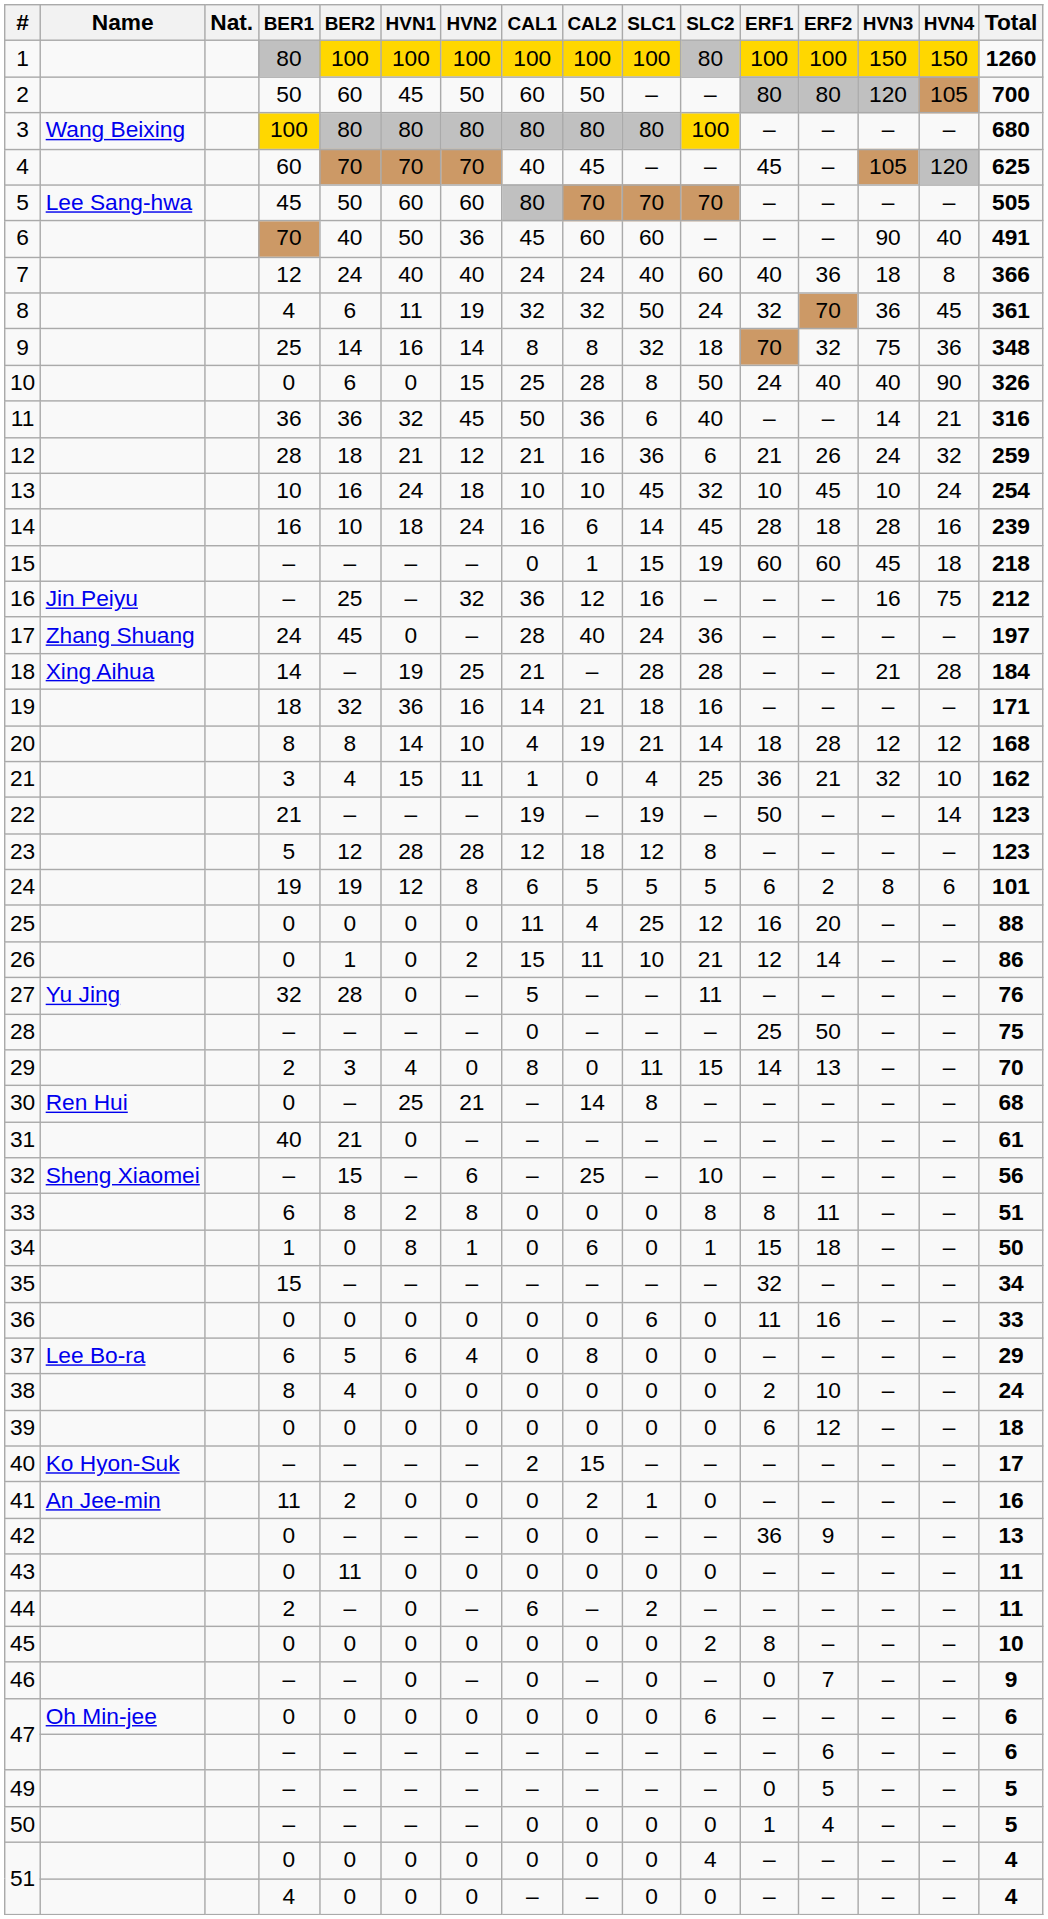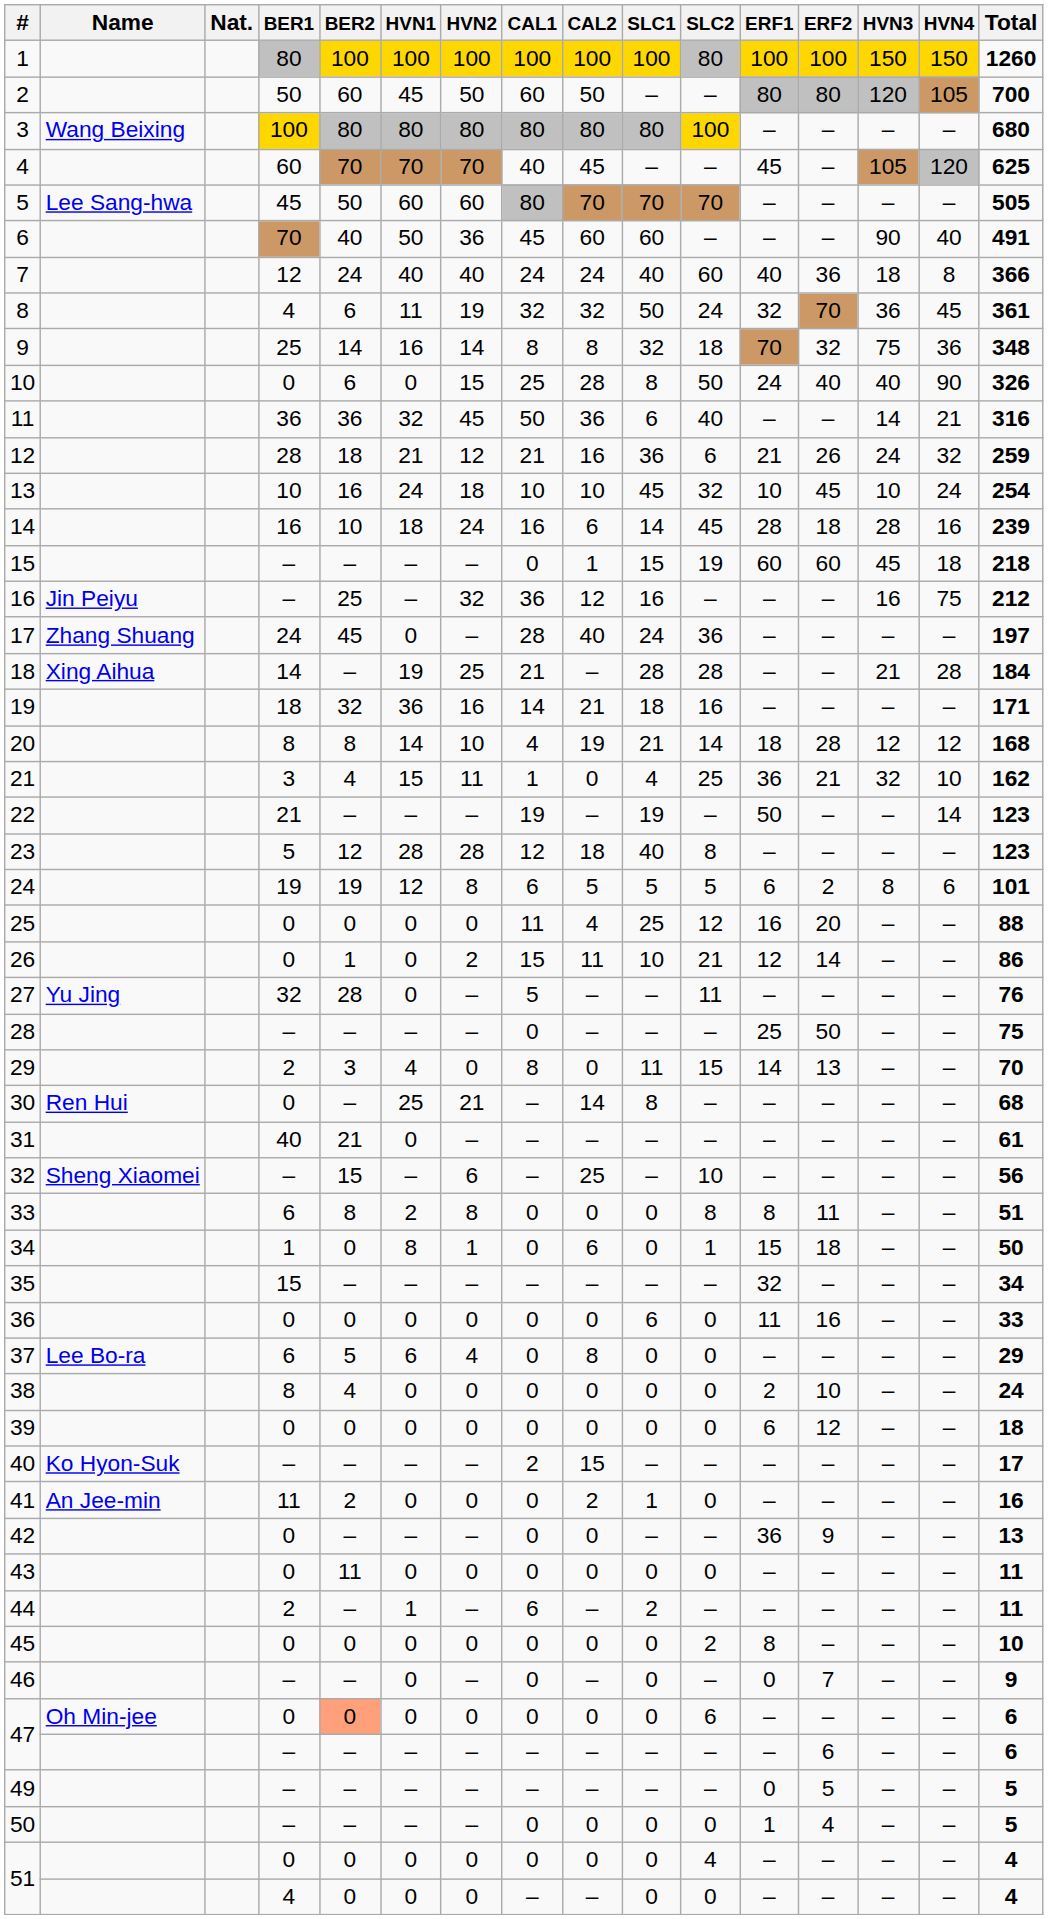 <table class="wikitable sortable" style="text-align:center;">
 <tr>
 <th>#</th>
 <th>Name</th>
 <th>Nat.</th>
 <th><small>BER1</small></th>
 <th><small>BER2</small></th>
 <th><small>HVN1</small></th>
 <th><small>HVN2</small></th>
 <th><small>CAL1</small></th>
 <th><small>CAL2</small></th>
 <th><small>SLC1</small></th>
 <th><small>SLC2</small></th>
 <th><small>ERF1</small></th>
 <th><small>ERF2</small></th>
 <th><small>HVN3</small></th>
 <th><small>HVN4</small></th>
 <th>Total</th>
 </tr>
 <tr>
 <td>1</td>
 <td align=left><strong></strong></td>
 <td></td>
 <td bgcolor="silver">80</td>
 <td bgcolor="gold">100</td>
 <td bgcolor="gold">100</td>
 <td bgcolor="gold">100</td>
 <td bgcolor="gold">100</td>
 <td bgcolor="gold">100</td>
 <td bgcolor="gold">100</td>
 <td bgcolor="silver">80</td>
 <td bgcolor="gold">100</td>
 <td bgcolor="gold">100</td>
 <td bgcolor="gold">150</td>
 <td bgcolor="gold">150</td>
 <td><strong>1260</strong></td>
 </tr>
 <tr>
 <td>2</td>
 <td align=left></td>
 <td></td>
 <td>50</td>
 <td>60</td>
 <td>45</td>
 <td>50</td>
 <td>60</td>
 <td>50</td>
 <td>–</td>
 <td>–</td>
 <td bgcolor="silver">80</td>
 <td bgcolor="silver">80</td>
 <td bgcolor="silver">120</td>
 <td bgcolor=CC9966>105</td>
 <td><strong>700</strong></td>
 </tr>
 <tr>
 <td>3</td>
 <td align=left><a href='#'>Wang Beixing</a></td>
 <td></td>
 <td bgcolor="gold">100</td>
 <td bgcolor="silver">80</td>
 <td bgcolor="silver">80</td>
 <td bgcolor="silver">80</td>
 <td bgcolor="silver">80</td>
 <td bgcolor="silver">80</td>
 <td bgcolor="silver">80</td>
 <td bgcolor="gold">100</td>
 <td>–</td>
 <td>–</td>
 <td>–</td>
 <td>–</td>
 <td><strong>680</strong></td>
 </tr>
 <tr>
 <td>4</td>
 <td align=left></td>
 <td></td>
 <td>60</td>
 <td bgcolor=CC9966>70</td>
 <td bgcolor=CC9966>70</td>
 <td bgcolor=CC9966>70</td>
 <td>40</td>
 <td>45</td>
 <td>–</td>
 <td>–</td>
 <td>45</td>
 <td>–</td>
 <td bgcolor=CC9966>105</td>
 <td bgcolor="silver">120</td>
 <td><strong>625</strong></td>
 </tr>
 <tr>
 <td>5</td>
 <td align=left><a href='#'>Lee Sang-hwa</a></td>
 <td></td>
 <td>45</td>
 <td>50</td>
 <td>60</td>
 <td>60</td>
 <td bgcolor="silver">80</td>
 <td bgcolor=CC9966>70</td>
 <td bgcolor=CC9966>70</td>
 <td bgcolor=CC9966>70</td>
 <td>–</td>
 <td>–</td>
 <td>–</td>
 <td>–</td>
 <td><strong>505</strong></td>
 </tr>
 <tr>
 <td>6</td>
 <td align=left></td>
 <td></td>
 <td bgcolor=CC9966>70</td>
 <td>40</td>
 <td>50</td>
 <td>36</td>
 <td>45</td>
 <td>60</td>
 <td>60</td>
 <td>–</td>
 <td>–</td>
 <td>–</td>
 <td>90</td>
 <td>40</td>
 <td><strong>491</strong></td>
 </tr>
 <tr>
 <td>7</td>
 <td align=left></td>
 <td></td>
 <td>12</td>
 <td>24</td>
 <td>40</td>
 <td>40</td>
 <td>24</td>
 <td>24</td>
 <td>40</td>
 <td>60</td>
 <td>40</td>
 <td>36</td>
 <td>18</td>
 <td>8</td>
 <td><strong>366</strong></td>
 </tr>
 <tr>
 <td>8</td>
 <td align=left></td>
 <td></td>
 <td>4</td>
 <td>6</td>
 <td>11</td>
 <td>19</td>
 <td>32</td>
 <td>32</td>
 <td>50</td>
 <td>24</td>
 <td>32</td>
 <td bgcolor=CC9966>70</td>
 <td>36</td>
 <td>45</td>
 <td><strong>361</strong></td>
 </tr>
 <tr>
 <td>9</td>
 <td align=left></td>
 <td></td>
 <td>25</td>
 <td>14</td>
 <td>16</td>
 <td>14</td>
 <td>8</td>
 <td>8</td>
 <td>32</td>
 <td>18</td>
 <td bgcolor=CC9966>70</td>
 <td>32</td>
 <td>75</td>
 <td>36</td>
 <td><strong>348</strong></td>
 </tr>
 <tr>
 <td>10</td>
 <td align=left></td>
 <td></td>
 <td>0</td>
 <td>6</td>
 <td>0</td>
 <td>15</td>
 <td>25</td>
 <td>28</td>
 <td>8</td>
 <td>50</td>
 <td>24</td>
 <td>40</td>
 <td>40</td>
 <td>90</td>
 <td><strong>326</strong></td>
 </tr>
 <tr>
 <td>11</td>
 <td align=left></td>
 <td></td>
 <td>36</td>
 <td>36</td>
 <td>32</td>
 <td>45</td>
 <td>50</td>
 <td>36</td>
 <td>6</td>
 <td>40</td>
 <td>–</td>
 <td>–</td>
 <td>14</td>
 <td>21</td>
 <td><strong>316</strong></td>
 </tr>
 <tr>
 <td>12</td>
 <td align=left></td>
 <td></td>
 <td>28</td>
 <td>18</td>
 <td>21</td>
 <td>12</td>
 <td>21</td>
 <td>16</td>
 <td>36</td>
 <td>6</td>
 <td>21</td>
 <td>26</td>
 <td>24</td>
 <td>32</td>
 <td><strong>259</strong></td>
 </tr>
 <tr>
 <td>13</td>
 <td align=left></td>
 <td></td>
 <td>10</td>
 <td>16</td>
 <td>24</td>
 <td>18</td>
 <td>10</td>
 <td>10</td>
 <td>45</td>
 <td>32</td>
 <td>10</td>
 <td>45</td>
 <td>10</td>
 <td>24</td>
 <td><strong>254</strong></td>
 </tr>
 <tr>
 <td>14</td>
 <td align=left></td>
 <td></td>
 <td>16</td>
 <td>10</td>
 <td>18</td>
 <td>24</td>
 <td>16</td>
 <td>6</td>
 <td>14</td>
 <td>45</td>
 <td>28</td>
 <td>18</td>
 <td>28</td>
 <td>16</td>
 <td><strong>239</strong></td>
 </tr>
 <tr>
 <td>15</td>
 <td align=left></td>
 <td></td>
 <td>–</td>
 <td>–</td>
 <td>–</td>
 <td>–</td>
 <td>0</td>
 <td>1</td>
 <td>15</td>
 <td>19</td>
 <td>60</td>
 <td>60</td>
 <td>45</td>
 <td>18</td>
 <td><strong>218</strong></td>
 </tr>
 <tr>
 <td>16</td>
 <td align=left><a href='#'>Jin Peiyu</a></td>
 <td></td>
 <td>–</td>
 <td>25</td>
 <td>–</td>
 <td>32</td>
 <td>36</td>
 <td>12</td>
 <td>16</td>
 <td>–</td>
 <td>–</td>
 <td>–</td>
 <td>16</td>
 <td>75</td>
 <td><strong>212</strong></td>
 </tr>
 <tr>
 <td>17</td>
 <td align=left><a href='#'>Zhang Shuang</a></td>
 <td></td>
 <td>24</td>
 <td>45</td>
 <td>0</td>
 <td>–</td>
 <td>28</td>
 <td>40</td>
 <td>24</td>
 <td>36</td>
 <td>–</td>
 <td>–</td>
 <td>–</td>
 <td>–</td>
 <td><strong>197</strong></td>
 </tr>
 <tr>
 <td>18</td>
 <td align=left><a href='#'>Xing Aihua</a></td>
 <td></td>
 <td>14</td>
 <td>–</td>
 <td>19</td>
 <td>25</td>
 <td>21</td>
 <td>–</td>
 <td>28</td>
 <td>28</td>
 <td>–</td>
 <td>–</td>
 <td>21</td>
 <td>28</td>
 <td><strong>184</strong></td>
 </tr>
 <tr>
 <td>19</td>
 <td align=left></td>
 <td></td>
 <td>18</td>
 <td>32</td>
 <td>36</td>
 <td>16</td>
 <td>14</td>
 <td>21</td>
 <td>18</td>
 <td>16</td>
 <td>–</td>
 <td>–</td>
 <td>–</td>
 <td>–</td>
 <td><strong>171</strong></td>
 </tr>
 <tr>
 <td>20</td>
 <td align=left></td>
 <td></td>
 <td>8</td>
 <td>8</td>
 <td>14</td>
 <td>10</td>
 <td>4</td>
 <td>19</td>
 <td>21</td>
 <td>14</td>
 <td>18</td>
 <td>28</td>
 <td>12</td>
 <td>12</td>
 <td><strong>168</strong></td>
 </tr>
 <tr>
 <td>21</td>
 <td align=left></td>
 <td></td>
 <td>3</td>
 <td>4</td>
 <td>15</td>
 <td>11</td>
 <td>1</td>
 <td>0</td>
 <td>4</td>
 <td>25</td>
 <td>36</td>
 <td>21</td>
 <td>32</td>
 <td>10</td>
 <td><strong>162</strong></td>
 </tr>
 <tr>
 <td>22</td>
 <td align=left></td>
 <td></td>
 <td>21</td>
 <td>–</td>
 <td>–</td>
 <td>–</td>
 <td>19</td>
 <td>–</td>
 <td>19</td>
 <td>–</td>
 <td>50</td>
 <td>–</td>
 <td>–</td>
 <td>14</td>
 <td><strong>123</strong></td>
 </tr>
 <tr>
 <td>23</td>
 <td align=left></td>
 <td></td>
 <td>5</td>
 <td>12</td>
 <td>28</td>
 <td>28</td>
 <td>12</td>
 <td>18</td>
-<td>12</td>
+<td>40</td>
 <td>8</td>
 <td>–</td>
 <td>–</td>
 <td>–</td>
 <td>–</td>
 <td><strong>123</strong></td>
 </tr>
 <tr>
 <td>24</td>
 <td align=left></td>
 <td></td>
 <td>19</td>
 <td>19</td>
 <td>12</td>
 <td>8</td>
 <td>6</td>
 <td>5</td>
 <td>5</td>
 <td>5</td>
 <td>6</td>
 <td>2</td>
 <td>8</td>
 <td>6</td>
 <td><strong>101</strong></td>
 </tr>
 <tr>
 <td>25</td>
 <td align=left></td>
 <td></td>
 <td>0</td>
 <td>0</td>
 <td>0</td>
 <td>0</td>
 <td>11</td>
 <td>4</td>
 <td>25</td>
 <td>12</td>
 <td>16</td>
 <td>20</td>
 <td>–</td>
 <td>–</td>
 <td><strong>88</strong></td>
 </tr>
 <tr>
 <td>26</td>
 <td align=left></td>
 <td></td>
 <td>0</td>
 <td>1</td>
 <td>0</td>
 <td>2</td>
 <td>15</td>
 <td>11</td>
 <td>10</td>
 <td>21</td>
 <td>12</td>
 <td>14</td>
 <td>–</td>
 <td>–</td>
 <td><strong>86</strong></td>
 </tr>
 <tr>
 <td>27</td>
 <td align=left><a href='#'>Yu Jing</a></td>
 <td></td>
 <td>32</td>
 <td>28</td>
 <td>0</td>
 <td>–</td>
 <td>5</td>
 <td>–</td>
 <td>–</td>
 <td>11</td>
 <td>–</td>
 <td>–</td>
 <td>–</td>
 <td>–</td>
 <td><strong>76</strong></td>
 </tr>
 <tr>
 <td>28</td>
 <td align=left></td>
 <td></td>
 <td>–</td>
 <td>–</td>
 <td>–</td>
 <td>–</td>
 <td>0</td>
 <td>–</td>
 <td>–</td>
 <td>–</td>
 <td>25</td>
 <td>50</td>
 <td>–</td>
 <td>–</td>
 <td><strong>75</strong></td>
 </tr>
 <tr>
 <td>29</td>
 <td align=left></td>
 <td></td>
 <td>2</td>
 <td>3</td>
 <td>4</td>
 <td>0</td>
 <td>8</td>
 <td>0</td>
 <td>11</td>
 <td>15</td>
 <td>14</td>
 <td>13</td>
 <td>–</td>
 <td>–</td>
 <td><strong>70</strong></td>
 </tr>
 <tr>
 <td>30</td>
 <td align=left><a href='#'>Ren Hui</a></td>
 <td></td>
 <td>0</td>
 <td>–</td>
 <td>25</td>
 <td>21</td>
 <td>–</td>
 <td>14</td>
 <td>8</td>
 <td>–</td>
 <td>–</td>
 <td>–</td>
 <td>–</td>
 <td>–</td>
 <td><strong>68</strong></td>
 </tr>
 <tr>
 <td>31</td>
 <td align=left></td>
 <td></td>
 <td>40</td>
 <td>21</td>
 <td>0</td>
 <td>–</td>
 <td>–</td>
 <td>–</td>
 <td>–</td>
 <td>–</td>
 <td>–</td>
 <td>–</td>
 <td>–</td>
 <td>–</td>
 <td><strong>61</strong></td>
 </tr>
 <tr>
 <td>32</td>
 <td align=left><a href='#'>Sheng Xiaomei</a></td>
 <td></td>
 <td>–</td>
 <td>15</td>
 <td>–</td>
 <td>6</td>
 <td>–</td>
 <td>25</td>
 <td>–</td>
 <td>10</td>
 <td>–</td>
 <td>–</td>
 <td>–</td>
 <td>–</td>
 <td><strong>56</strong></td>
 </tr>
 <tr>
 <td>33</td>
 <td align=left></td>
 <td></td>
 <td>6</td>
 <td>8</td>
 <td>2</td>
 <td>8</td>
 <td>0</td>
 <td>0</td>
 <td>0</td>
 <td>8</td>
 <td>8</td>
 <td>11</td>
 <td>–</td>
 <td>–</td>
 <td><strong>51</strong></td>
 </tr>
 <tr>
 <td>34</td>
 <td align=left></td>
 <td></td>
 <td>1</td>
 <td>0</td>
 <td>8</td>
 <td>1</td>
 <td>0</td>
 <td>6</td>
 <td>0</td>
 <td>1</td>
 <td>15</td>
 <td>18</td>
 <td>–</td>
 <td>–</td>
 <td><strong>50</strong></td>
 </tr>
 <tr>
 <td>35</td>
 <td align=left></td>
 <td></td>
 <td>15</td>
 <td>–</td>
 <td>–</td>
 <td>–</td>
 <td>–</td>
 <td>–</td>
 <td>–</td>
 <td>–</td>
 <td>32</td>
 <td>–</td>
 <td>–</td>
 <td>–</td>
 <td><strong>34</strong></td>
 </tr>
 <tr>
 <td>36</td>
 <td align=left></td>
 <td></td>
 <td>0</td>
 <td>0</td>
 <td>0</td>
 <td>0</td>
 <td>0</td>
 <td>0</td>
 <td>6</td>
 <td>0</td>
 <td>11</td>
 <td>16</td>
 <td>–</td>
 <td>–</td>
 <td><strong>33</strong></td>
 </tr>
 <tr>
 <td>37</td>
 <td align=left><a href='#'>Lee Bo-ra</a></td>
 <td></td>
 <td>6</td>
 <td>5</td>
 <td>6</td>
 <td>4</td>
 <td>0</td>
 <td>8</td>
 <td>0</td>
 <td>0</td>
 <td>–</td>
 <td>–</td>
 <td>–</td>
 <td>–</td>
 <td><strong>29</strong></td>
 </tr>
 <tr>
 <td>38</td>
 <td align=left></td>
 <td></td>
 <td>8</td>
 <td>4</td>
 <td>0</td>
 <td>0</td>
 <td>0</td>
 <td>0</td>
 <td>0</td>
 <td>0</td>
 <td>2</td>
 <td>10</td>
 <td>–</td>
 <td>–</td>
 <td><strong>24</strong></td>
 </tr>
 <tr>
 <td>39</td>
 <td align=left></td>
 <td></td>
 <td>0</td>
 <td>0</td>
 <td>0</td>
 <td>0</td>
 <td>0</td>
 <td>0</td>
 <td>0</td>
 <td>0</td>
 <td>6</td>
 <td>12</td>
 <td>–</td>
 <td>–</td>
 <td><strong>18</strong></td>
 </tr>
 <tr>
 <td>40</td>
 <td align=left><a href='#'>Ko Hyon-Suk</a></td>
 <td></td>
 <td>–</td>
 <td>–</td>
 <td>–</td>
 <td>–</td>
 <td>2</td>
 <td>15</td>
 <td>–</td>
 <td>–</td>
 <td>–</td>
 <td>–</td>
 <td>–</td>
 <td>–</td>
 <td><strong>17</strong></td>
 </tr>
 <tr>
 <td>41</td>
 <td align=left><a href='#'>An Jee-min</a></td>
 <td></td>
 <td>11</td>
 <td>2</td>
 <td>0</td>
 <td>0</td>
 <td>0</td>
 <td>2</td>
 <td>1</td>
 <td>0</td>
 <td>–</td>
 <td>–</td>
 <td>–</td>
 <td>–</td>
 <td><strong>16</strong></td>
 </tr>
 <tr>
 <td>42</td>
 <td align=left></td>
 <td></td>
 <td>0</td>
 <td>–</td>
 <td>–</td>
 <td>–</td>
 <td>0</td>
 <td>0</td>
 <td>–</td>
 <td>–</td>
 <td>36</td>
 <td>9</td>
 <td>–</td>
 <td>–</td>
 <td><strong>13</strong></td>
 </tr>
 <tr>
 <td>43</td>
 <td align=left></td>
 <td></td>
 <td>0</td>
 <td>11</td>
 <td>0</td>
 <td>0</td>
 <td>0</td>
 <td>0</td>
 <td>0</td>
 <td>0</td>
 <td>–</td>
 <td>–</td>
 <td>–</td>
 <td>–</td>
 <td><strong>11</strong></td>
 </tr>
 <tr>
 <td>44</td>
 <td align=left></td>
 <td></td>
 <td>2</td>
 <td>–</td>
-<td>0</td>
+<td>1</td>
 <td>–</td>
 <td>6</td>
 <td>–</td>
 <td>2</td>
 <td>–</td>
 <td>–</td>
 <td>–</td>
 <td>–</td>
 <td>–</td>
 <td><strong>11</strong></td>
 </tr>
 <tr>
 <td>45</td>
 <td align=left></td>
 <td></td>
 <td>0</td>
 <td>0</td>
 <td>0</td>
 <td>0</td>
 <td>0</td>
 <td>0</td>
 <td>0</td>
 <td>2</td>
 <td>8</td>
 <td>–</td>
 <td>–</td>
 <td>–</td>
 <td><strong>10</strong></td>
 </tr>
 <tr>
 <td>46</td>
 <td align=left></td>
 <td></td>
 <td>–</td>
 <td>–</td>
 <td>0</td>
 <td>–</td>
 <td>0</td>
 <td>–</td>
 <td>0</td>
 <td>–</td>
 <td>0</td>
 <td>7</td>
 <td>–</td>
 <td>–</td>
 <td><strong>9</strong></td>
 </tr>
 <tr>
 <td rowspan=2>47</td>
 <td align=left><a href='#'>Oh Min-jee</a></td>
 <td></td>
 <td>0</td>
-<td>0</td>
+<td style="background: lightsalmon;">0</td>
 <td>0</td>
 <td>0</td>
 <td>0</td>
 <td>0</td>
 <td>0</td>
 <td>6</td>
 <td>–</td>
 <td>–</td>
 <td>–</td>
 <td>–</td>
 <td><strong>6</strong></td>
 </tr>
 <tr>
 <td align=left></td>
 <td></td>
 <td>–</td>
 <td>–</td>
 <td>–</td>
 <td>–</td>
 <td>–</td>
 <td>–</td>
 <td>–</td>
 <td>–</td>
 <td>–</td>
 <td>6</td>
 <td>–</td>
 <td>–</td>
 <td><strong>6</strong></td>
 </tr>
 <tr>
 <td>49</td>
 <td align=left></td>
 <td></td>
 <td>–</td>
 <td>–</td>
 <td>–</td>
 <td>–</td>
 <td>–</td>
 <td>–</td>
 <td>–</td>
 <td>–</td>
 <td>0</td>
 <td>5</td>
 <td>–</td>
 <td>–</td>
 <td><strong>5</strong></td>
 </tr>
 <tr>
 <td>50</td>
 <td align=left></td>
 <td></td>
 <td>–</td>
 <td>–</td>
 <td>–</td>
 <td>–</td>
 <td>0</td>
 <td>0</td>
 <td>0</td>
 <td>0</td>
 <td>1</td>
 <td>4</td>
 <td>–</td>
 <td>–</td>
 <td><strong>5</strong></td>
 </tr>
 <tr>
 <td rowspan=2>51</td>
 <td align=left></td>
 <td></td>
 <td>0</td>
 <td>0</td>
 <td>0</td>
 <td>0</td>
 <td>0</td>
 <td>0</td>
 <td>0</td>
 <td>4</td>
 <td>–</td>
 <td>–</td>
 <td>–</td>
 <td>–</td>
 <td><strong>4</strong></td>
 </tr>
 <tr>
 <td align=left></td>
 <td></td>
 <td>4</td>
 <td>0</td>
 <td>0</td>
 <td>0</td>
 <td>–</td>
 <td>–</td>
 <td>0</td>
 <td>0</td>
 <td>–</td>
 <td>–</td>
 <td>–</td>
 <td>–</td>
 <td><strong>4</strong></td>
 </tr>
 </table>
